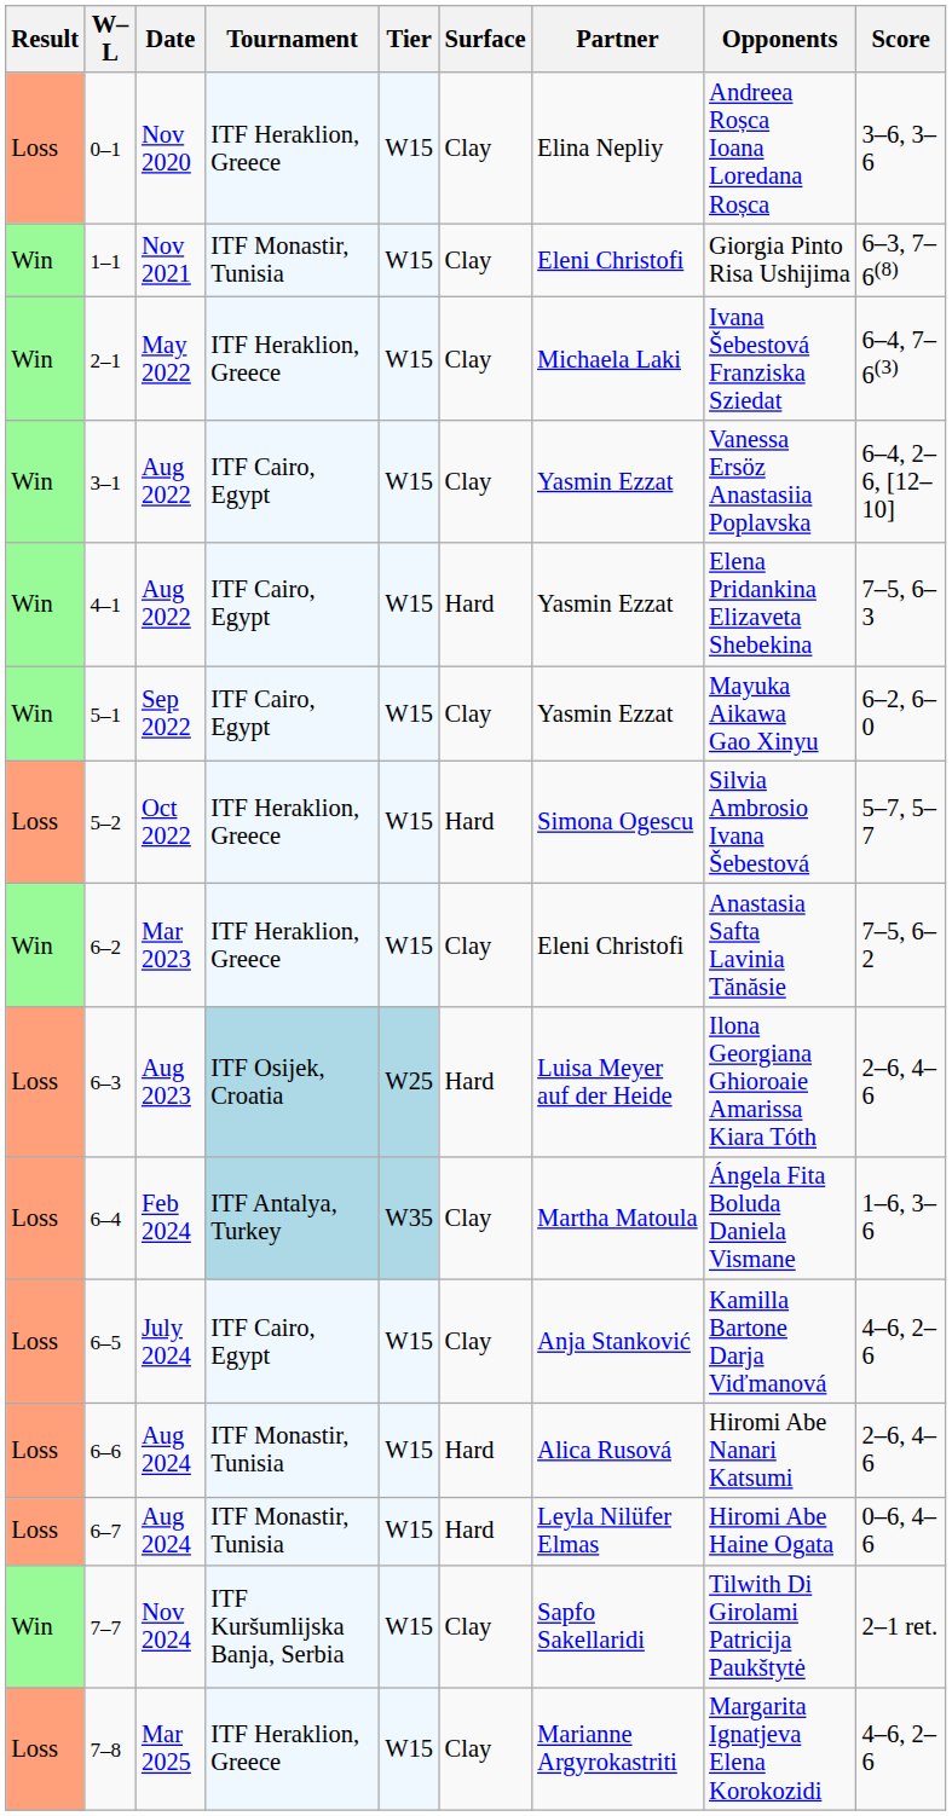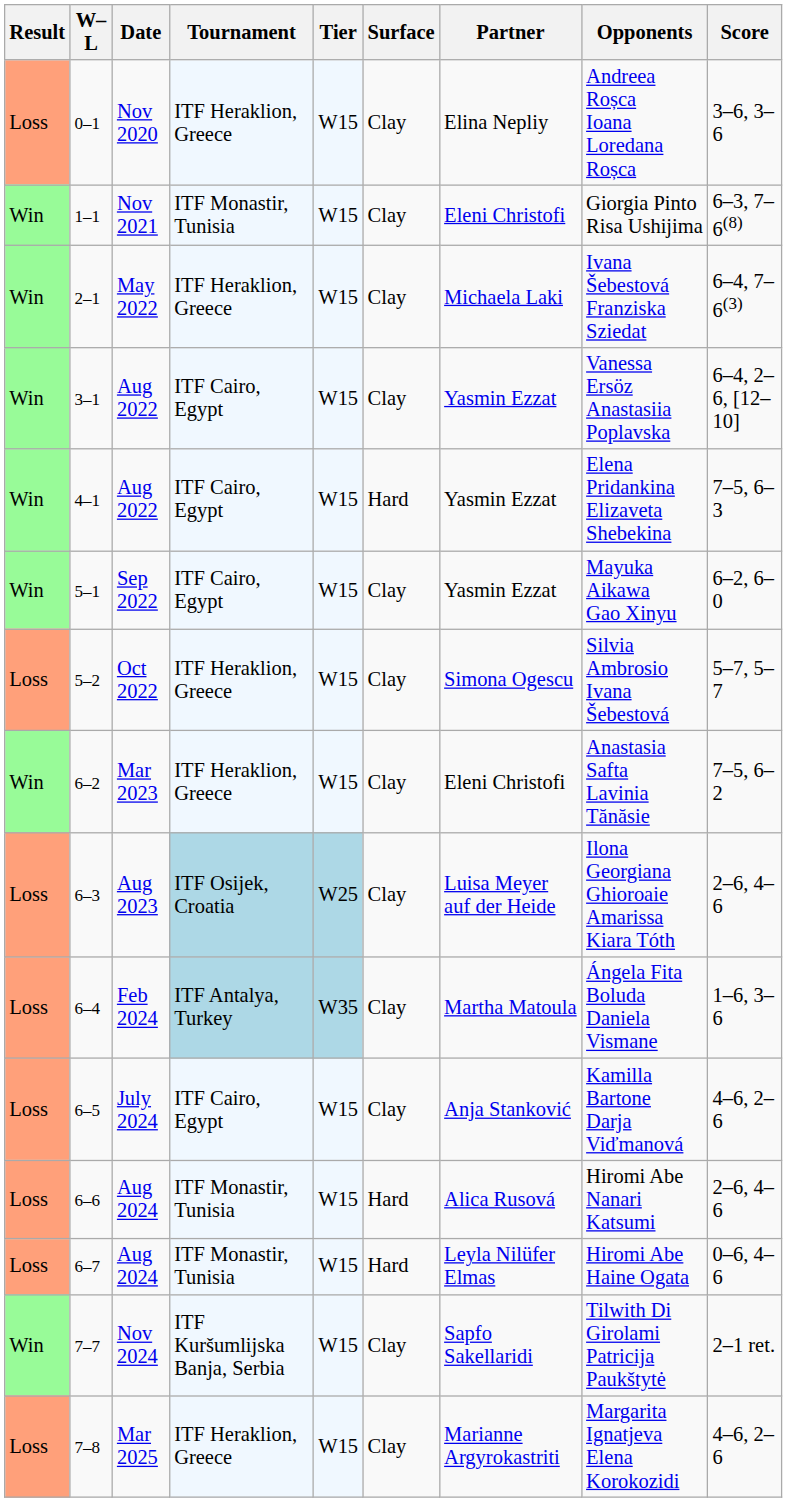 <table class="sortable wikitable">
 <tr>
 <th>Result</th>
 <th class="unsortable">W–L</th>
 <th>Date</th>
 <th>Tournament</th>
 <th>Tier</th>
 <th>Surface</th>
 <th>Partner</th>
 <th>Opponents</th>
 <th class="unsortable">Score</th>
 </tr>
 <tr>
 <td style="background:#ffa07a;">Loss</td>
 <td><small>0–1</small></td>
 <td><a href='#'>Nov 2020</a></td>
 <td style="background:#f0f8ff;">ITF Heraklion, Greece</td>
 <td style="background:#f0f8ff;">W15</td>
 <td>Clay</td>
 <td> Elina Nepliy</td>
 <td> <a href='#'>Andreea Roșca</a><br>  <a href='#'>Ioana Loredana Roșca</a></td>
 <td>3–6, 3–6</td>
 </tr>
 <tr>
 <td style="background:#98fb98;">Win</td>
 <td><small>1–1</small></td>
 <td><a href='#'>Nov 2021</a></td>
 <td style="background:#f0f8ff;">ITF Monastir, Tunisia</td>
 <td style="background:#f0f8ff;">W15</td>
 <td>Clay</td>
 <td> <a href='#'>Eleni Christofi</a></td>
 <td> Giorgia Pinto<br>  Risa Ushijima</td>
 <td>6–3, 7–6<sup>(8)</sup></td>
 </tr>
 <tr>
 <td style="background:#98fb98;">Win</td>
 <td><small>2–1</small></td>
 <td><a href='#'>May 2022</a></td>
 <td style="background:#f0f8ff;">ITF Heraklion, Greece</td>
 <td style="background:#f0f8ff;">W15</td>
 <td>Clay</td>
 <td> <a href='#'>Michaela Laki</a></td>
 <td> <a href='#'>Ivana Šebestová</a><br>  <a href='#'>Franziska Sziedat</a></td>
 <td>6–4, 7–6<sup>(3)</sup></td>
 </tr>
 <tr>
 <td style="background:#98fb98;">Win</td>
 <td><small>3–1</small></td>
 <td><a href='#'>Aug 2022</a></td>
 <td style="background:#f0f8ff;">ITF Cairo, Egypt</td>
 <td style="background:#f0f8ff;">W15</td>
 <td>Clay</td>
 <td> <a href='#'>Yasmin Ezzat</a></td>
 <td> <a href='#'>Vanessa Ersöz</a><br>  <a href='#'>Anastasiia Poplavska</a></td>
 <td>6–4, 2–6, [12–10]</td>
 </tr>
 <tr>
 <td style="background:#98fb98;">Win</td>
 <td><small>4–1</small></td>
 <td><a href='#'>Aug 2022</a></td>
 <td style="background:#f0f8ff;">ITF Cairo, Egypt</td>
 <td style="background:#f0f8ff;">W15</td>
 <td>Hard</td>
 <td> Yasmin Ezzat</td>
 <td> <a href='#'>Elena Pridankina</a><br>  <a href='#'>Elizaveta Shebekina</a></td>
 <td>7–5, 6–3</td>
 </tr>
 <tr>
 <td style="background:#98fb98;">Win</td>
 <td><small>5–1</small></td>
 <td><a href='#'>Sep 2022</a></td>
 <td style="background:#f0f8ff;">ITF Cairo, Egypt</td>
 <td style="background:#f0f8ff;">W15</td>
 <td>Clay</td>
 <td> Yasmin Ezzat</td>
 <td> <a href='#'>Mayuka Aikawa</a><br>  <a href='#'>Gao Xinyu</a></td>
 <td>6–2, 6–0</td>
 </tr>
 <tr>
 <td style="background:#ffa07a;">Loss</td>
 <td><small>5–2</small></td>
 <td><a href='#'>Oct 2022</a></td>
 <td style="background:#f0f8ff;">ITF Heraklion, Greece</td>
 <td style="background:#f0f8ff;">W15</td>
-<td>Hard</td>
+<td>Clay</td>
 <td> <a href='#'>Simona Ogescu</a></td>
 <td> <a href='#'>Silvia Ambrosio</a><br>  <a href='#'>Ivana Šebestová</a></td>
 <td>5–7, 5–7</td>
 </tr>
 <tr>
 <td style="background:#98fb98;">Win</td>
 <td><small>6–2</small></td>
 <td><a href='#'>Mar 2023</a></td>
 <td style="background:#f0f8ff;">ITF Heraklion, Greece</td>
 <td style="background:#f0f8ff;">W15</td>
 <td>Clay</td>
 <td> Eleni Christofi</td>
 <td> <a href='#'>Anastasia Safta</a><br>  <a href='#'>Lavinia Tănăsie</a></td>
 <td>7–5, 6–2</td>
 </tr>
 <tr>
 <td style="background:#ffa07a;">Loss</td>
 <td><small>6–3</small></td>
 <td><a href='#'>Aug 2023</a></td>
 <td style="background:lightblue;">ITF Osijek, Croatia</td>
 <td style="background:lightblue;">W25</td>
-<td>Hard</td>
+<td>Clay</td>
 <td> <a href='#'>Luisa Meyer auf der Heide</a></td>
 <td> <a href='#'>Ilona Georgiana Ghioroaie</a><br>  <a href='#'>Amarissa Kiara Tóth</a></td>
 <td>2–6, 4–6</td>
 </tr>
 <tr>
 <td style="background:#ffa07a;">Loss</td>
 <td><small>6–4</small></td>
 <td><a href='#'>Feb 2024</a></td>
 <td style="background:lightblue;">ITF Antalya, Turkey</td>
 <td style="background:lightblue;">W35</td>
 <td>Clay</td>
 <td> <a href='#'>Martha Matoula</a></td>
 <td> <a href='#'>Ángela Fita Boluda</a><br>  <a href='#'>Daniela Vismane</a></td>
 <td>1–6, 3–6</td>
 </tr>
 <tr>
 <td style="background:#ffa07a;">Loss</td>
 <td><small>6–5</small></td>
 <td><a href='#'>July 2024</a></td>
 <td style="background:#f0f8ff;">ITF Cairo, Egypt</td>
 <td style="background:#f0f8ff;">W15</td>
 <td>Clay</td>
 <td> <a href='#'>Anja Stanković</a></td>
 <td> <a href='#'>Kamilla Bartone</a><br>  <a href='#'>Darja Viďmanová</a></td>
 <td>4–6, 2–6</td>
 </tr>
 <tr>
 <td style="background:#ffa07a;">Loss</td>
 <td><small>6–6</small></td>
 <td><a href='#'>Aug 2024</a></td>
 <td style="background:#f0f8ff;">ITF Monastir, Tunisia</td>
 <td style="background:#f0f8ff;">W15</td>
 <td>Hard</td>
 <td> <a href='#'>Alica Rusová</a></td>
 <td> Hiromi Abe<br>  <a href='#'>Nanari Katsumi</a></td>
 <td>2–6, 4–6</td>
 </tr>
 <tr>
 <td style="background:#ffa07a;">Loss</td>
 <td><small>6–7</small></td>
 <td><a href='#'>Aug 2024</a></td>
 <td style="background:#f0f8ff;">ITF Monastir, Tunisia</td>
 <td style="background:#f0f8ff;">W15</td>
 <td>Hard</td>
 <td> <a href='#'>Leyla Nilüfer Elmas</a></td>
 <td> <a href='#'>Hiromi Abe</a><br>  <a href='#'>Haine Ogata</a></td>
 <td>0–6, 4–6</td>
 </tr>
 <tr>
 <td style="background:#98fb98;">Win</td>
 <td><small>7–7</small></td>
 <td><a href='#'>Nov 2024</a></td>
 <td style="background:#f0f8ff;">ITF Kuršumlijska Banja, Serbia</td>
 <td style="background:#f0f8ff;">W15</td>
 <td>Clay</td>
 <td> <a href='#'>Sapfo Sakellaridi</a></td>
 <td> <a href='#'>Tilwith Di Girolami</a><br>  <a href='#'>Patricija Paukštytė</a></td>
 <td>2–1 ret.</td>
 </tr>
 <tr>
 <td style="background:#ffa07a;">Loss</td>
 <td><small>7–8</small></td>
 <td><a href='#'>Mar 2025</a></td>
 <td style="background:#f0f8ff;">ITF Heraklion, Greece</td>
 <td style="background:#f0f8ff;">W15</td>
 <td>Clay</td>
 <td> <a href='#'>Marianne Argyrokastriti</a></td>
 <td> <a href='#'>Margarita Ignatjeva</a><br>  <a href='#'>Elena Korokozidi</a></td>
 <td>4–6, 2–6</td>
 </tr>
 </table>
